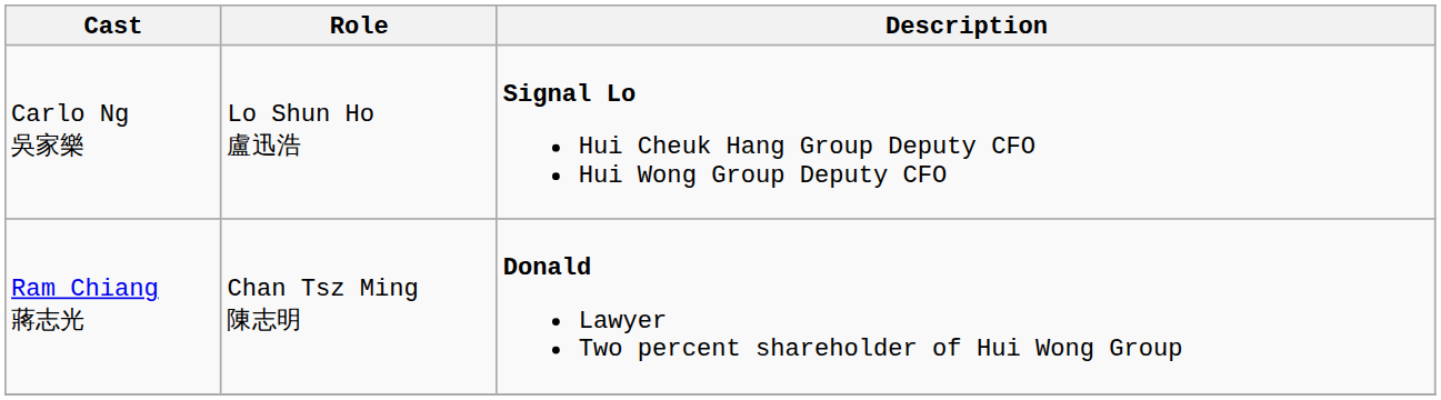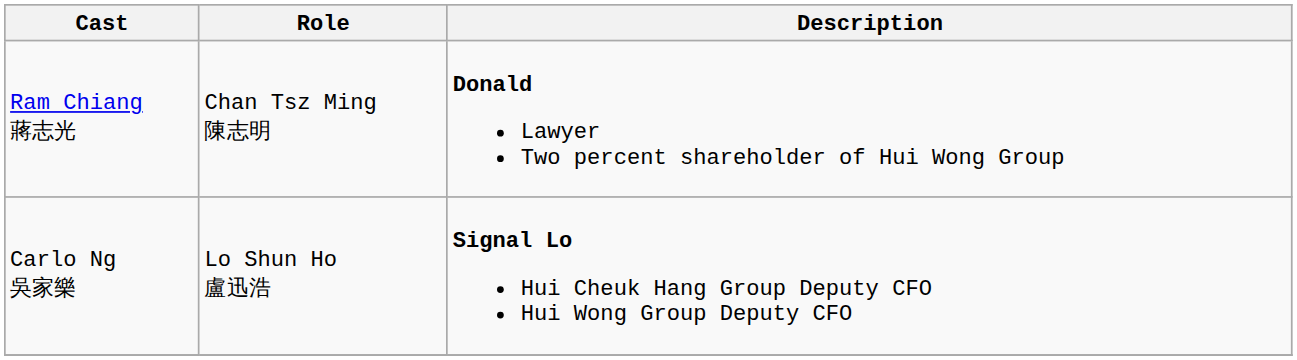 <table class="wikitable" width="60%">
 <tr>
 <th>Cast</th>
 <th>Role</th>
 <th>Description</th>
 </tr>
 <tr>
+<td><a href='#'>Ram Chiang</a> <br> 蔣志光</td>
+<td>Chan Tsz Ming<br>陳志明</td>
+<td><br><strong>Donald</strong><ul><li>Lawyer</li><li>Two percent shareholder of Hui Wong Group</li></ul></td>
+</tr>
+<tr>
 <td>Carlo Ng <br> 吳家樂</td>
 <td>Lo Shun Ho<br> 盧迅浩</td>
 <td><br><strong>Signal Lo</strong><ul><li>Hui Cheuk Hang Group Deputy CFO</li><li>Hui Wong Group Deputy CFO</li></ul></td>
 </tr>
 <tr>
-<td><a href='#'>Ram Chiang</a> <br> 蔣志光</td>
-<td>Chan Tsz Ming<br>陳志明</td>
-<td><br><strong>Donald</strong><ul><li>Lawyer</li><li>Two percent shareholder of Hui Wong Group</li></ul></td>
-</tr>
-<tr>
 </tr>
 </table>
